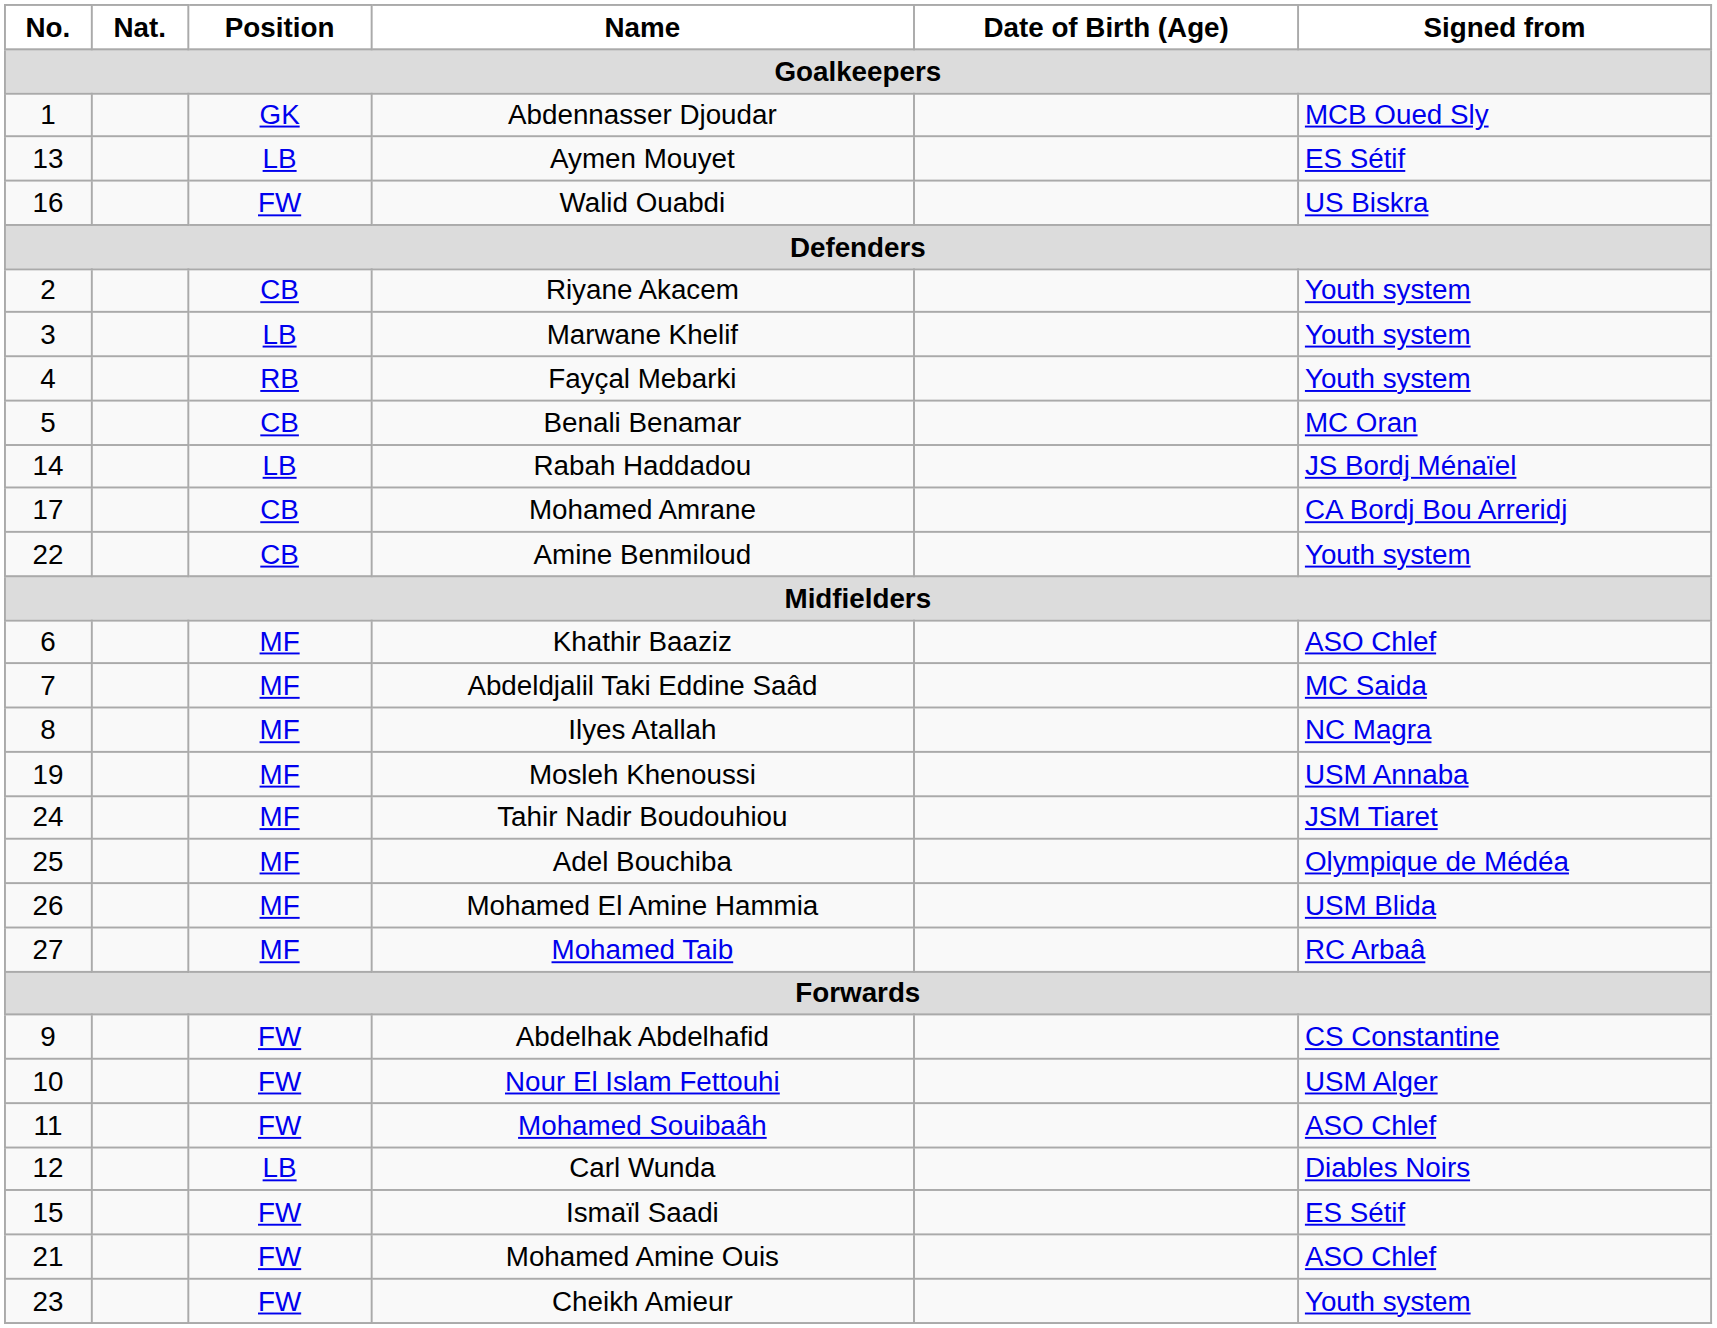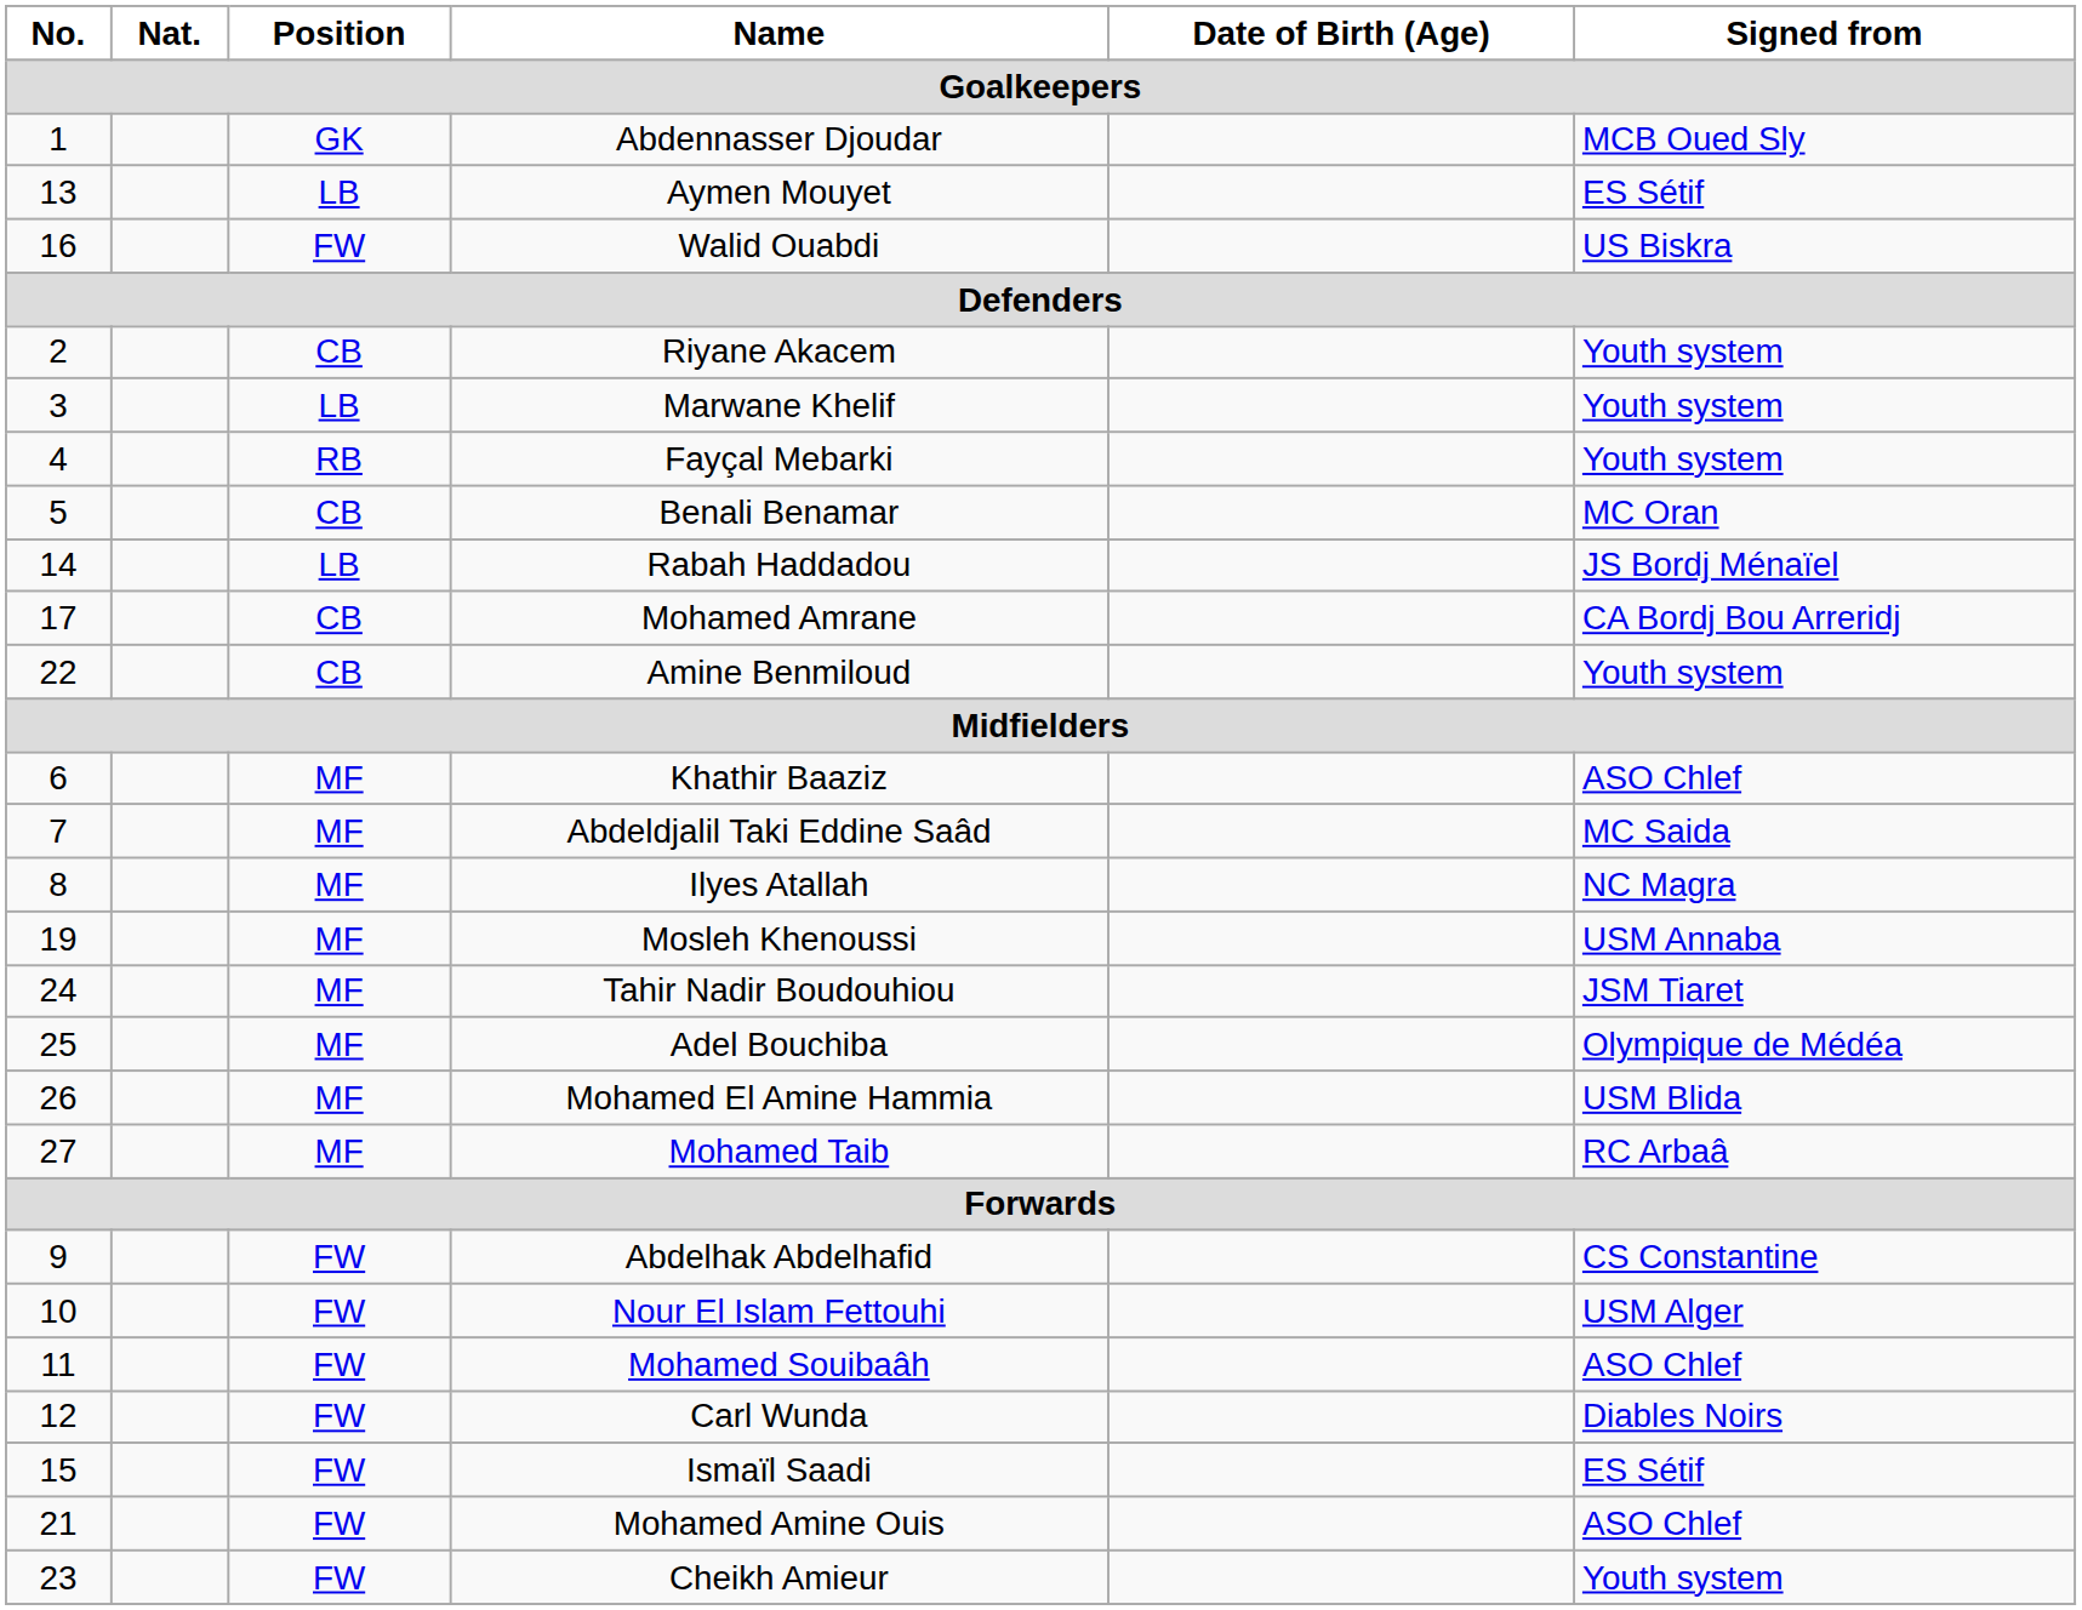 <table class="wikitable" style="text-align:center; font-size:90%; width:70%">
 <tr>
 <th style="background:white; color:black; text-align:center;">No.</th>
 <th style="background:white; color:black; text-align:center;">Nat.</th>
 <th style="background:white; color:black; text-align:center;">Position</th>
 <th style="background:white; color:black; text-align:center;">Name</th>
 <th style="background:white; color:black; text-align:center;">Date of Birth (Age)</th>
 <th style="background:white; color:black; text-align:center;">Signed from</th>
 </tr>
 <tr>
 <th colspan=10 style="background:#DCDCDC; text-align:center;">Goalkeepers</th>
 </tr>
 <tr>
 <td>1</td>
 <td></td>
 <td><a href='#'>GK</a></td>
 <td>Abdennasser Djoudar</td>
 <td></td>
 <td style="text-align:left"> <a href='#'>MCB Oued Sly</a></td>
 </tr>
 <tr>
 <td>13</td>
 <td></td>
 <td><a href='#'>LB</a></td>
 <td>Aymen Mouyet</td>
 <td></td>
 <td style="text-align:left"> <a href='#'>ES Sétif</a></td>
 </tr>
 <tr>
 <td>16</td>
 <td></td>
 <td><a href='#'>FW</a></td>
 <td>Walid Ouabdi</td>
 <td></td>
 <td style="text-align:left"> <a href='#'>US Biskra</a></td>
 </tr>
 <tr>
 <th colspan=10 style="background:#DCDCDC; text-align:center;">Defenders</th>
 </tr>
 <tr>
 <td>2</td>
 <td></td>
 <td><a href='#'>CB</a></td>
 <td>Riyane Akacem</td>
 <td></td>
 <td style="text-align:left"> <a href='#'>Youth system</a></td>
 </tr>
 <tr>
 <td>3</td>
 <td></td>
 <td><a href='#'>LB</a></td>
 <td>Marwane Khelif</td>
 <td></td>
 <td style="text-align:left"> <a href='#'>Youth system</a></td>
 </tr>
 <tr>
 <td>4</td>
 <td></td>
 <td><a href='#'>RB</a></td>
 <td>Fayçal Mebarki</td>
 <td></td>
 <td style="text-align:left"> <a href='#'>Youth system</a></td>
 </tr>
 <tr>
 <td>5</td>
 <td></td>
 <td><a href='#'>CB</a></td>
 <td>Benali Benamar</td>
 <td></td>
 <td style="text-align:left"> <a href='#'>MC Oran</a></td>
 </tr>
 <tr>
 <td>14</td>
 <td></td>
 <td><a href='#'>LB</a></td>
 <td>Rabah Haddadou</td>
 <td></td>
 <td style="text-align:left"> <a href='#'>JS Bordj Ménaïel</a></td>
 </tr>
 <tr>
 <td>17</td>
 <td></td>
 <td><a href='#'>CB</a></td>
 <td>Mohamed Amrane</td>
 <td></td>
 <td style="text-align:left"> <a href='#'>CA Bordj Bou Arreridj</a></td>
 </tr>
 <tr>
 <td>22</td>
 <td></td>
 <td><a href='#'>CB</a></td>
 <td>Amine Benmiloud</td>
 <td></td>
 <td style="text-align:left"> <a href='#'>Youth system</a></td>
 </tr>
 <tr>
 <th colspan=10 style="background:#DCDCDC; text-align:center;">Midfielders</th>
 </tr>
 <tr>
 <td>6</td>
 <td></td>
 <td><a href='#'>MF</a></td>
 <td>Khathir Baaziz</td>
 <td></td>
 <td style="text-align:left"> <a href='#'>ASO Chlef</a></td>
 </tr>
 <tr>
 <td>7</td>
 <td></td>
 <td><a href='#'>MF</a></td>
 <td>Abdeldjalil Taki Eddine Saâd</td>
 <td></td>
 <td style="text-align:left"> <a href='#'>MC Saida</a></td>
 </tr>
 <tr>
 <td>8</td>
 <td></td>
 <td><a href='#'>MF</a></td>
 <td>Ilyes Atallah</td>
 <td></td>
 <td style="text-align:left"> <a href='#'>NC Magra</a></td>
 </tr>
 <tr>
 <td>19</td>
 <td></td>
 <td><a href='#'>MF</a></td>
 <td>Mosleh Khenoussi</td>
 <td></td>
 <td style="text-align:left"> <a href='#'>USM Annaba</a></td>
 </tr>
 <tr>
 <td>24</td>
 <td></td>
 <td><a href='#'>MF</a></td>
 <td>Tahir Nadir Boudouhiou</td>
 <td></td>
 <td style="text-align:left"> <a href='#'>JSM Tiaret</a></td>
 </tr>
 <tr>
 <td>25</td>
 <td></td>
 <td><a href='#'>MF</a></td>
 <td>Adel Bouchiba</td>
 <td></td>
 <td style="text-align:left"> <a href='#'>Olympique de Médéa</a></td>
 </tr>
 <tr>
 <td>26</td>
 <td></td>
 <td><a href='#'>MF</a></td>
 <td>Mohamed El Amine Hammia</td>
 <td></td>
 <td style="text-align:left"> <a href='#'>USM Blida</a></td>
 </tr>
 <tr>
 <td>27</td>
 <td></td>
 <td><a href='#'>MF</a></td>
 <td><a href='#'>Mohamed Taib</a></td>
 <td></td>
 <td style="text-align:left"> <a href='#'>RC Arbaâ</a></td>
 </tr>
 <tr>
 <th colspan=10 style="background:#DCDCDC; text-align:center;">Forwards</th>
 </tr>
 <tr>
 <td>9</td>
 <td></td>
 <td><a href='#'>FW</a></td>
 <td>Abdelhak Abdelhafid</td>
 <td></td>
 <td style="text-align:left"> <a href='#'>CS Constantine</a></td>
 </tr>
 <tr>
 <td>10</td>
 <td></td>
 <td><a href='#'>FW</a></td>
 <td><a href='#'>Nour El Islam Fettouhi</a></td>
 <td></td>
 <td style="text-align:left"> <a href='#'>USM Alger</a></td>
 </tr>
 <tr>
 <td>11</td>
 <td></td>
 <td><a href='#'>FW</a></td>
 <td><a href='#'>Mohamed Souibaâh</a></td>
 <td></td>
 <td style="text-align:left"> <a href='#'>ASO Chlef</a></td>
 </tr>
 <tr>
 <td>12</td>
 <td></td>
-<td><a href='#'>LB</a></td>
+<td><a href='#'>FW</a></td>
 <td>Carl Wunda</td>
 <td></td>
 <td style="text-align:left"> <a href='#'>Diables Noirs</a></td>
 </tr>
 <tr>
 <td>15</td>
 <td></td>
 <td><a href='#'>FW</a></td>
 <td>Ismaïl Saadi</td>
 <td></td>
 <td style="text-align:left"> <a href='#'>ES Sétif</a></td>
 </tr>
 <tr>
 <td>21</td>
 <td></td>
 <td><a href='#'>FW</a></td>
 <td>Mohamed Amine Ouis</td>
 <td></td>
 <td style="text-align:left"> <a href='#'>ASO Chlef</a></td>
 </tr>
 <tr>
 <td>23</td>
 <td></td>
 <td><a href='#'>FW</a></td>
 <td>Cheikh Amieur</td>
 <td></td>
 <td style="text-align:left"> <a href='#'>Youth system</a></td>
 </tr>
 <tr>
 </tr>
 </table>
